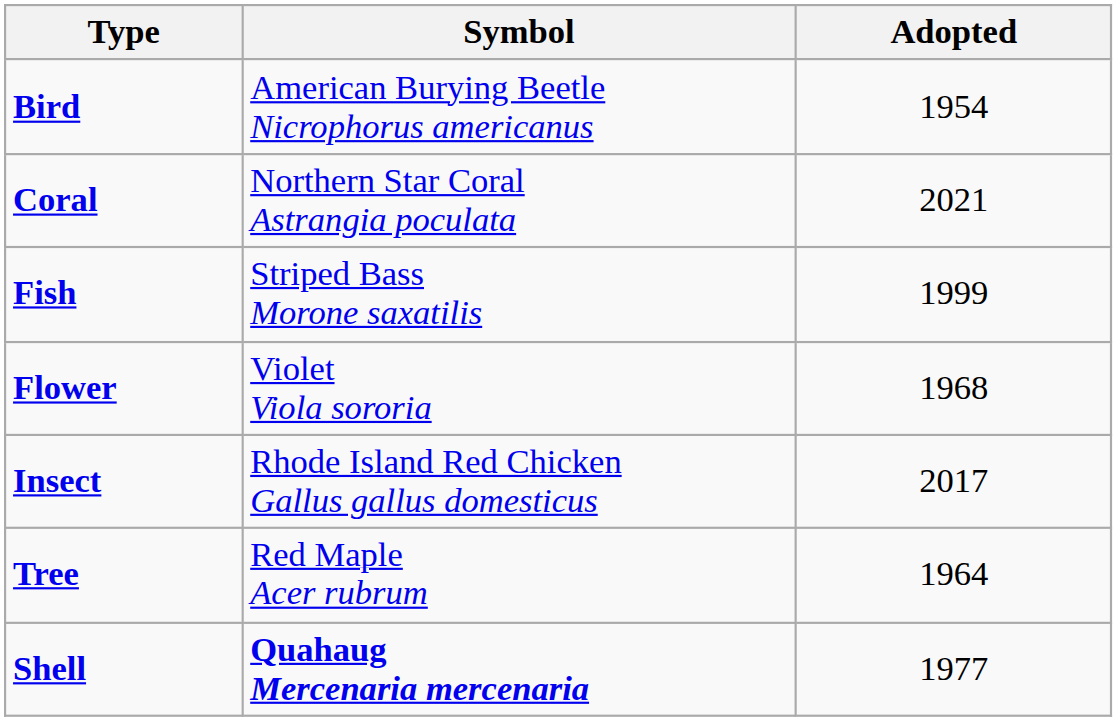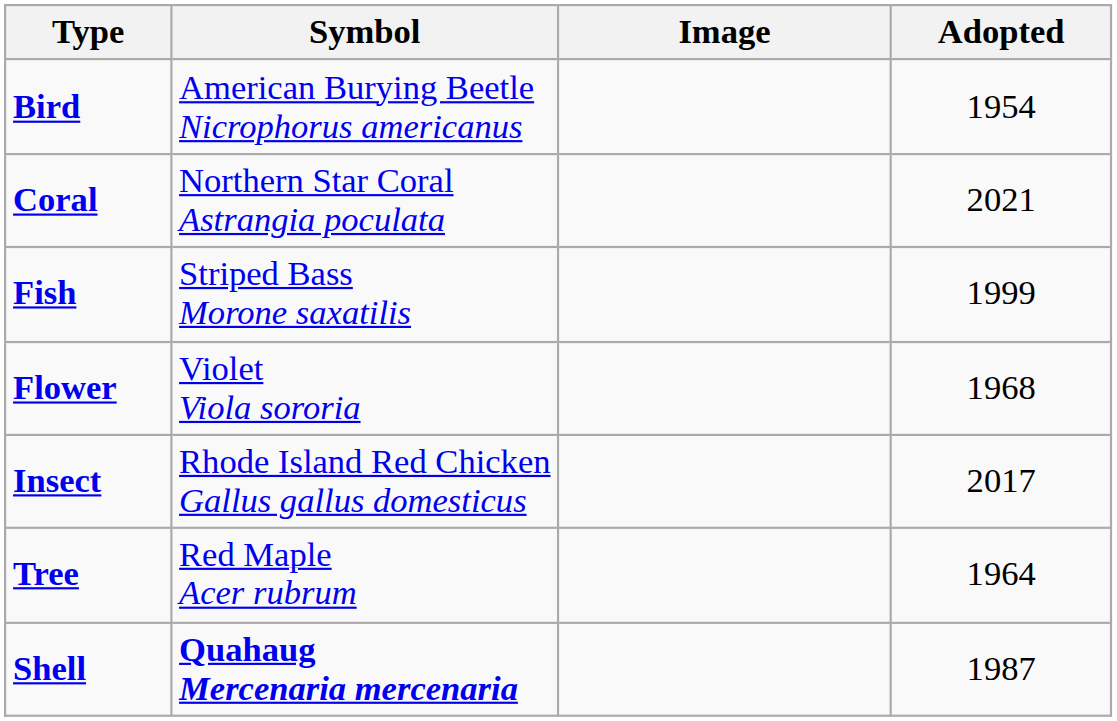 <table class="wikitable">
 <tr>
 <th width=15%>Type</th>
 <th width=35%>Symbol</th>
+<th width=30%>Image</th>
 <th width=20%>Adopted</th>
 </tr>
 <tr>
 <td><strong><a href='#'>Bird</a></strong></td>
 <td><a href='#'>American Burying Beetle</a><br><em><a href='#'>Nicrophorus americanus</a></em></td>
+<td align=center></td>
 <td align=center>1954</td>
 </tr>
 <tr>
 <td><strong><a href='#'>Coral</a></strong></td>
 <td><a href='#'>Northern Star Coral</a><br><em><a href='#'>Astrangia poculata</a></em></td>
+<td align=center></td>
 <td align=center>2021</td>
 </tr>
 <tr>
 <td><strong><a href='#'>Fish</a></strong></td>
 <td><a href='#'>Striped Bass</a><br><em><a href='#'>Morone saxatilis</a></em></td>
+<td align=center></td>
 <td align=center>1999</td>
 </tr>
 <tr>
 <td><strong><a href='#'>Flower</a></strong></td>
 <td><a href='#'>Violet</a><br><em><a href='#'>Viola sororia</a></em></td>
+<td align=center></td>
 <td align=center>1968</td>
 </tr>
 <tr>
 <td><strong><a href='#'>Insect</a></strong></td>
 <td><a href='#'>Rhode Island Red Chicken</a><br><em><a href='#'>Gallus gallus domesticus</a></em></td>
+<td align=center></td>
 <td align=center>2017</td>
 </tr>
 <tr>
 <td><strong><a href='#'>Tree</a></strong></td>
 <td><a href='#'>Red Maple</a><br><em><a href='#'>Acer rubrum</a></em></td>
+<td align=center></td>
 <td align=center>1964</td>
 </tr>
 <tr>
 <td><strong><a href='#'>Shell</a></strong></td>
 <td><strong><a href='#'>Quahaug</a><br><em><a href='#'>Mercenaria mercenaria</a></em></strong></td>
-<td align=center>1977</td>
+<td align=center></td>
+<td align=center>1987</td>
 </tr>
 </table>
